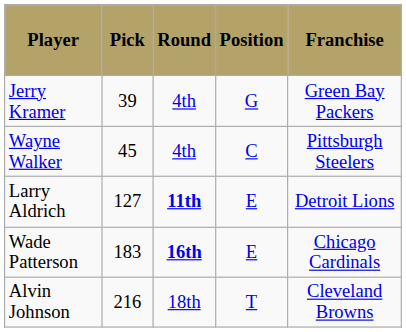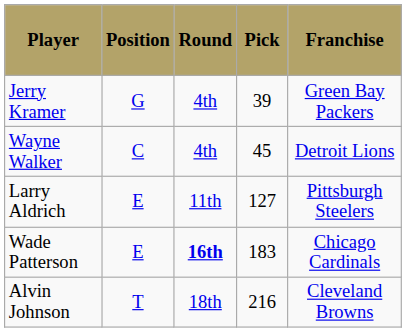 <table class="wikitable" style="text-align:center" width="55%">
 <tr style="background:#B3A369;color:black;">
 <td><strong>Player</strong></td>
+<td><strong>Position</strong></td>
+<td><strong>Round</strong></td>
 <td>  <strong>Pick</strong>  </td>
-<td><strong>Round</strong></td>
-<td><strong>Position</strong></td>
 <td><strong>Franchise</strong></td>
 </tr>
 <tr>
 <td align=left><a href='#'>Jerry Kramer</a></td>
+<td><a href='#'>G</a></td>
+<td><a href='#'>4th</a></td>
 <td>39</td>
-<td><a href='#'>4th</a></td>
-<td><a href='#'>G</a></td>
 <td><a href='#'>Green Bay Packers</a></td>
 </tr>
 <tr>
 <td align=left><a href='#'>Wayne Walker</a></td>
+<td><a href='#'>C</a></td>
+<td><a href='#'>4th</a></td>
 <td>45</td>
-<td><a href='#'>4th</a></td>
-<td><a href='#'>C</a></td>
+<td><a href='#'>Detroit Lions</a></td>
+</tr>
+<tr>
+<td align=left>Larry Aldrich</td>
+<td><a href='#'>E</a></td>
+<td><a href='#'>11th</a></td>
+<td>127</td>
 <td><a href='#'>Pittsburgh Steelers</a></td>
 </tr>
 <tr>
-<td align=left>Larry Aldrich</td>
-<td>127</td>
-<td><strong><a href='#'>11th</a></strong></td>
+<td align=left>Wade Patterson</td>
 <td><a href='#'>E</a></td>
-<td><a href='#'>Detroit Lions</a></td>
-</tr>
-<tr>
-<td align=left>Wade Patterson</td>
+<td><strong><a href='#'>16th</a></strong></td>
 <td>183</td>
-<td><strong><a href='#'>16th</a></strong></td>
-<td><a href='#'>E</a></td>
 <td><a href='#'>Chicago Cardinals</a></td>
 </tr>
 <tr>
 <td align=left>Alvin Johnson</td>
+<td><a href='#'>T</a></td>
+<td><a href='#'>18th</a></td>
 <td>216</td>
-<td><a href='#'>18th</a></td>
-<td><a href='#'>T</a></td>
 <td><a href='#'>Cleveland Browns</a></td>
 </tr>
 </table>
